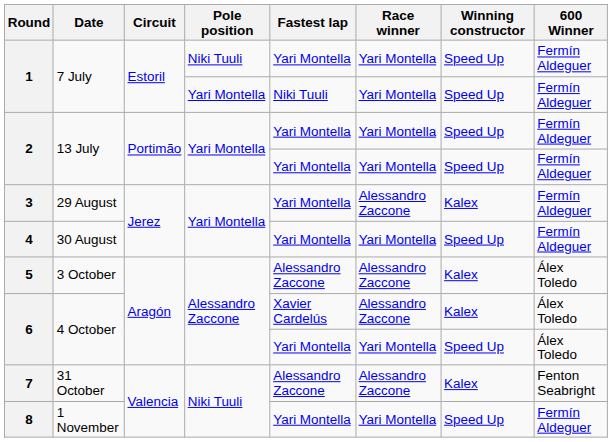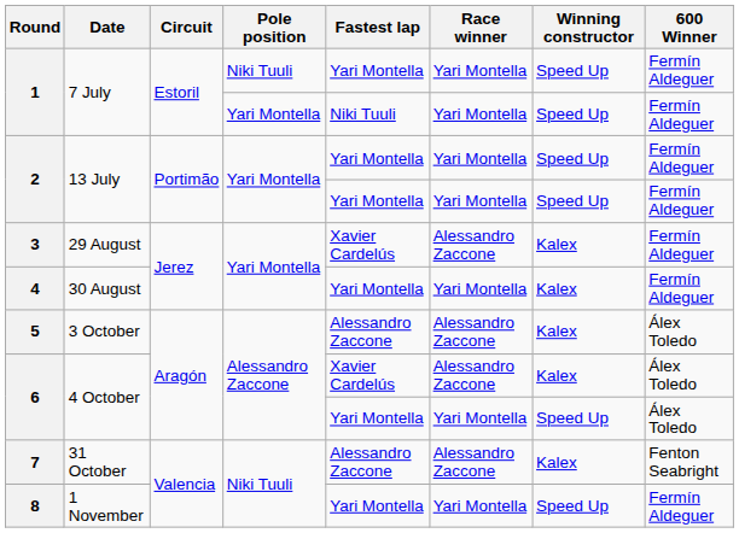 <table class="wikitable" style="font-size:85%;">
 <tr>
 <th>Round</th>
 <th>Date</th>
 <th>Circuit</th>
 <th>Pole position</th>
 <th>Fastest lap</th>
 <th>Race winner</th>
 <th>Winning constructor</th>
 <th> 600 Winner</th>
 </tr>
 <tr>
 <th rowspan=2>1</th>
 <td rowspan=2>7 July</td>
 <td rowspan=2> <a href='#'>Estoril</a></td>
 <td> <a href='#'>Niki Tuuli</a></td>
 <td> <a href='#'>Yari Montella</a></td>
 <td> <a href='#'>Yari Montella</a></td>
 <td> <a href='#'>Speed Up</a></td>
 <td> <a href='#'>Fermín Aldeguer</a></td>
 </tr>
 <tr>
 <td> <a href='#'>Yari Montella</a></td>
 <td> <a href='#'>Niki Tuuli</a></td>
 <td> <a href='#'>Yari Montella</a></td>
 <td> <a href='#'>Speed Up</a></td>
 <td> <a href='#'>Fermín Aldeguer</a></td>
 </tr>
 <tr>
 <th rowspan=2>2</th>
 <td rowspan=2>13 July</td>
 <td rowspan=2> <a href='#'>Portimão</a></td>
 <td rowspan=2> <a href='#'>Yari Montella</a></td>
 <td> <a href='#'>Yari Montella</a></td>
 <td> <a href='#'>Yari Montella</a></td>
 <td> <a href='#'>Speed Up</a></td>
 <td> <a href='#'>Fermín Aldeguer</a></td>
 </tr>
 <tr>
 <td> <a href='#'>Yari Montella</a></td>
 <td> <a href='#'>Yari Montella</a></td>
 <td> <a href='#'>Speed Up</a></td>
 <td> <a href='#'>Fermín Aldeguer</a></td>
 </tr>
 <tr>
 <th>3</th>
 <td>29 August</td>
 <td rowspan=2> <a href='#'>Jerez</a></td>
 <td rowspan=2> <a href='#'>Yari Montella</a></td>
-<td> <a href='#'>Yari Montella</a></td>
+<td> <a href='#'>Xavier Cardelús</a></td>
 <td> <a href='#'>Alessandro Zaccone</a></td>
 <td> <a href='#'>Kalex</a></td>
 <td> <a href='#'>Fermín Aldeguer</a></td>
 </tr>
 <tr>
 <th>4</th>
 <td>30 August</td>
 <td> <a href='#'>Yari Montella</a></td>
 <td> <a href='#'>Yari Montella</a></td>
-<td> <a href='#'>Speed Up</a></td>
+<td> <a href='#'>Kalex</a></td>
 <td> <a href='#'>Fermín Aldeguer</a></td>
 </tr>
 <tr>
 <th>5</th>
 <td>3 October</td>
 <td rowspan=3> <a href='#'>Aragón</a></td>
 <td rowspan=3> <a href='#'>Alessandro Zaccone</a></td>
 <td> <a href='#'>Alessandro Zaccone</a></td>
 <td> <a href='#'>Alessandro Zaccone</a></td>
 <td> <a href='#'>Kalex</a></td>
 <td> Álex Toledo</td>
 </tr>
 <tr>
 <th rowspan=2>6</th>
 <td rowspan=2>4 October</td>
 <td> <a href='#'>Xavier Cardelús</a></td>
 <td> <a href='#'>Alessandro Zaccone</a></td>
 <td> <a href='#'>Kalex</a></td>
 <td> Álex Toledo</td>
 </tr>
 <tr>
 <td> <a href='#'>Yari Montella</a></td>
 <td> <a href='#'>Yari Montella</a></td>
 <td> <a href='#'>Speed Up</a></td>
 <td> Álex Toledo</td>
 </tr>
 <tr>
 <th>7</th>
 <td>31 October</td>
 <td rowspan=2> <a href='#'>Valencia</a></td>
 <td rowspan=2> <a href='#'>Niki Tuuli</a></td>
 <td> <a href='#'>Alessandro Zaccone</a></td>
 <td> <a href='#'>Alessandro Zaccone</a></td>
 <td> <a href='#'>Kalex</a></td>
 <td> Fenton Seabright</td>
 </tr>
 <tr>
 <th>8</th>
 <td>1 November</td>
 <td> <a href='#'>Yari Montella</a></td>
 <td> <a href='#'>Yari Montella</a></td>
 <td> <a href='#'>Speed Up</a></td>
 <td> <a href='#'>Fermín Aldeguer</a></td>
 </tr>
 </table>
